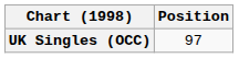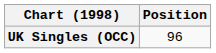 <table class="wikitable plainrowheaders" style="text-align:center">
 <tr>
 <th>Chart (1998)</th>
 <th>Position</th>
 </tr>
 <tr>
 <th scope="row">UK Singles (OCC)</th>
-<td>97</td>
+<td>96</td>
 </tr>
 </table>
